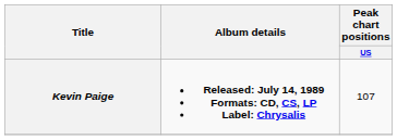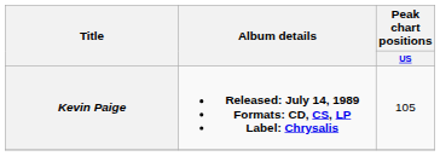 <table class="wikitable plainrowheaders" style="text-align:center;">
 <tr>
 <th scope="col" rowspan="2" style="width:14em;">Title</th>
 <th scope="col" rowspan="2" style="width:16em;">Album details</th>
 <th scope="col" colspan="1">Peak chart positions</th>
 </tr>
 <tr>
 <th style="width:3em;font-size:75%"><a href='#'>US</a><br></th>
 </tr>
 <tr>
 <th scope="row"><em>Kevin Paige</em></th>
 <td><strong><br><ul><li>Released: July 14, 1989</li><li>Formats: CD, <a href='#'>CS</a>, <a href='#'>LP</a></li><li>Label: <a href='#'>Chrysalis</a></li></ul></strong></td>
-<td align="center">107</td>
+<td align="center">105</td>
 </tr>
 <tr>
 </tr>
 </table>
